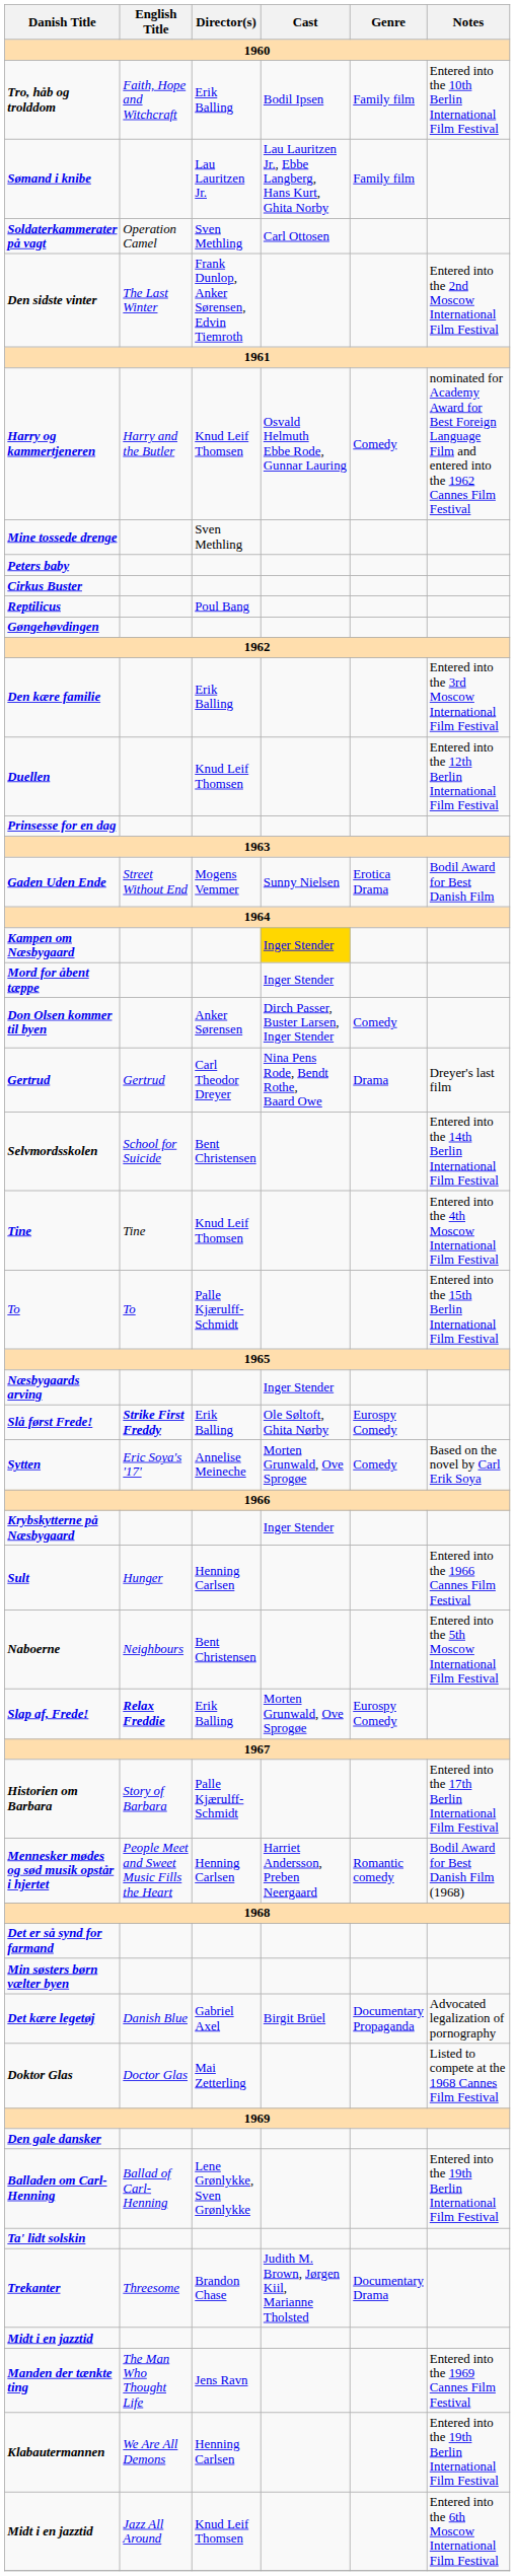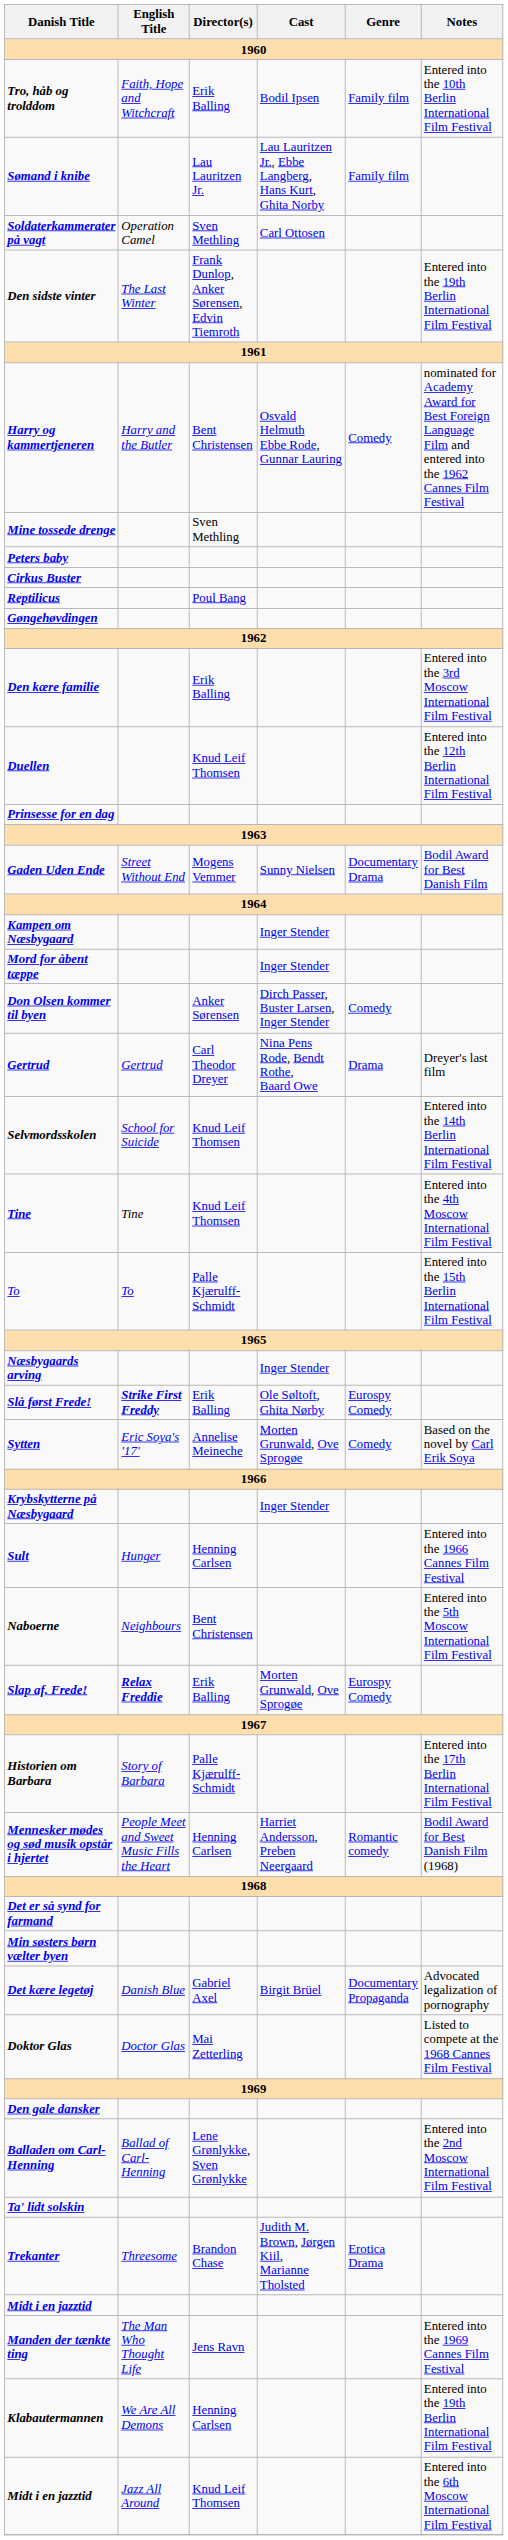 <table class="wikitable" width= "100%">
 <tr>
 <th width=16%>Danish Title</th>
 <th width=16%>English Title</th>
 <th width=14%>Director(s)</th>
 <th width=26%>Cast</th>
 <th width=6%>Genre</th>
 <th width=20%>Notes</th>
 </tr>
 <tr>
 <td colspan="7" style="text-align:center; background:#ffdead;"><strong>1960</strong></td>
 </tr>
 <tr>
 <td><strong><em>Tro, håb og trolddom</em></strong></td>
 <td><em><a href='#'>Faith, Hope and Witchcraft</a></em></td>
 <td><a href='#'>Erik Balling</a></td>
 <td><a href='#'>Bodil Ipsen</a></td>
 <td><a href='#'>Family film</a></td>
 <td>Entered into the <a href='#'>10th Berlin International Film Festival</a></td>
 </tr>
 <tr>
 <td><strong><em><a href='#'>Sømand i knibe</a></em></strong></td>
 <td></td>
 <td><a href='#'>Lau Lauritzen Jr.</a></td>
 <td><a href='#'>Lau Lauritzen Jr.</a>, <a href='#'>Ebbe Langberg</a>,<br><a href='#'>Hans Kurt</a>, <a href='#'>Ghita Norby</a></td>
 <td><a href='#'>Family film</a></td>
 <td></td>
 </tr>
 <tr>
 <td><strong><em><a href='#'>Soldaterkammerater på vagt</a></em></strong></td>
 <td><em>Operation Camel</em></td>
 <td><a href='#'>Sven Methling</a></td>
 <td><a href='#'>Carl Ottosen</a></td>
 <td></td>
 <td></td>
 </tr>
 <tr>
 <td><strong><em>Den sidste vinter</em></strong></td>
 <td><em><a href='#'>The Last Winter</a></em></td>
 <td><a href='#'>Frank Dunlop</a>, <a href='#'>Anker Sørensen</a>, <a href='#'>Edvin Tiemroth</a></td>
 <td></td>
 <td></td>
-<td>Entered into the <a href='#'>2nd Moscow International Film Festival</a></td>
+<td>Entered into the <a href='#'>19th Berlin International Film Festival</a></td>
 </tr>
 <tr>
 <td colspan="7" style="text-align:center; background:#ffdead;"><strong>1961</strong></td>
 </tr>
 <tr>
 <td><strong><em><a href='#'>Harry og kammertjeneren</a></em></strong></td>
 <td><em><a href='#'>Harry and the Butler</a></em></td>
-<td><a href='#'>Knud Leif Thomsen</a></td>
+<td><a href='#'>Bent Christensen</a></td>
 <td><a href='#'>Osvald Helmuth</a><br><a href='#'>Ebbe Rode</a>, <a href='#'>Gunnar Lauring</a></td>
 <td><a href='#'>Comedy</a></td>
 <td>nominated for <a href='#'>Academy Award for Best Foreign Language Film</a> and entered into the <a href='#'>1962 Cannes Film Festival</a></td>
 </tr>
 <tr>
 <td><strong><em><a href='#'>Mine tossede drenge</a></em></strong></td>
 <td></td>
 <td>Sven Methling</td>
 <td></td>
 <td></td>
 <td></td>
 </tr>
 <tr>
 <td><strong><em><a href='#'>Peters baby</a></em></strong></td>
 <td></td>
 <td></td>
 <td></td>
 <td></td>
 <td></td>
 </tr>
 <tr>
 <td><strong><em><a href='#'>Cirkus Buster</a></em></strong></td>
 <td></td>
 <td></td>
 <td></td>
 <td></td>
 <td></td>
 </tr>
 <tr>
 <td><strong><em><a href='#'>Reptilicus</a></em></strong></td>
 <td></td>
 <td><a href='#'>Poul Bang</a></td>
 <td></td>
 <td></td>
 <td></td>
 </tr>
 <tr>
 <td><strong><em><a href='#'>Gøngehøvdingen</a></em></strong></td>
 <td></td>
 <td></td>
 <td></td>
 <td></td>
 <td></td>
 </tr>
 <tr>
 <td colspan="7" style="text-align:center; background:#ffdead;"><strong>1962</strong></td>
 </tr>
 <tr>
 <td><strong><em><a href='#'>Den kære familie</a></em></strong></td>
 <td></td>
 <td><a href='#'>Erik Balling</a></td>
 <td></td>
 <td></td>
 <td>Entered into the <a href='#'>3rd Moscow International Film Festival</a></td>
 </tr>
 <tr>
 <td><strong><em><a href='#'>Duellen</a></em></strong></td>
 <td></td>
 <td><a href='#'>Knud Leif Thomsen</a></td>
 <td></td>
 <td></td>
 <td>Entered into the <a href='#'>12th Berlin International Film Festival</a></td>
 </tr>
 <tr>
 <td><strong><em><a href='#'>Prinsesse for en dag</a></em></strong></td>
 <td></td>
 <td></td>
 <td></td>
 <td></td>
 <td></td>
 </tr>
 <tr>
 <td colspan="7" style="text-align:center; background:#ffdead;"><strong>1963</strong></td>
 </tr>
 <tr>
 <td><strong><em><a href='#'>Gaden Uden Ende</a></em></strong></td>
 <td><em><a href='#'>Street Without End</a></em></td>
 <td><a href='#'>Mogens Vemmer</a></td>
 <td><a href='#'>Sunny Nielsen</a></td>
-<td><a href='#'>Erotica</a> <a href='#'>Drama</a></td>
+<td><a href='#'>Documentary</a> <a href='#'>Drama</a></td>
 <td><a href='#'>Bodil Award for Best Danish Film</a></td>
 </tr>
 <tr>
 <td colspan="7" style="text-align:center; background:#ffdead;"><strong>1964</strong></td>
 </tr>
 <tr>
 <td><strong><em><a href='#'>Kampen om Næsbygaard</a></em></strong></td>
 <td></td>
 <td></td>
-<td style="background: gold;"><a href='#'>Inger Stender</a></td>
+<td><a href='#'>Inger Stender</a></td>
 <td></td>
 <td></td>
 </tr>
 <tr>
 <td><strong><em><a href='#'>Mord for åbent tæppe</a></em></strong></td>
 <td></td>
 <td></td>
 <td><a href='#'>Inger Stender</a></td>
 <td></td>
 <td></td>
 </tr>
 <tr>
 <td><strong><em><a href='#'>Don Olsen kommer til byen</a></em></strong></td>
 <td></td>
 <td><a href='#'>Anker Sørensen</a></td>
 <td><a href='#'>Dirch Passer</a>, <a href='#'>Buster Larsen</a>,<br><a href='#'>Inger Stender</a></td>
 <td><a href='#'>Comedy</a></td>
 <td></td>
 </tr>
 <tr>
 <td><strong><em><a href='#'>Gertrud</a></em></strong></td>
 <td><em><a href='#'>Gertrud</a></em></td>
 <td><a href='#'>Carl Theodor Dreyer</a></td>
 <td><a href='#'>Nina Pens Rode</a>, <a href='#'>Bendt Rothe</a>, <br> <a href='#'>Baard Owe</a></td>
 <td><a href='#'>Drama</a></td>
 <td>Dreyer's last film</td>
 </tr>
 <tr>
 <td><strong><em>Selvmordsskolen</em></strong></td>
 <td><em><a href='#'>School for Suicide</a></em></td>
-<td><a href='#'>Bent Christensen</a></td>
+<td><a href='#'>Knud Leif Thomsen</a></td>
 <td></td>
 <td></td>
 <td>Entered into the <a href='#'>14th Berlin International Film Festival</a></td>
 </tr>
 <tr>
 <td><strong><em><a href='#'>Tine</a></em></strong></td>
 <td><em>Tine</em></td>
 <td><a href='#'>Knud Leif Thomsen</a></td>
 <td></td>
 <td></td>
 <td>Entered into the <a href='#'>4th Moscow International Film Festival</a></td>
 </tr>
 <tr>
 <td><em><a href='#'>To</a></em></td>
 <td><em><a href='#'>To</a></em></td>
 <td><a href='#'>Palle Kjærulff-Schmidt</a></td>
 <td></td>
 <td></td>
 <td>Entered into the <a href='#'>15th Berlin International Film Festival</a></td>
 </tr>
 <tr>
 <td colspan="7" style="text-align:center; background:#ffdead;"><strong>1965</strong></td>
 </tr>
 <tr>
 <td><strong><em><a href='#'>Næsbygaards arving</a></em></strong></td>
 <td></td>
 <td></td>
 <td><a href='#'>Inger Stender</a></td>
 <td></td>
 <td></td>
 </tr>
 <tr>
 <td><strong><em><a href='#'>Slå først Frede!</a></em></strong></td>
 <td><strong><em><a href='#'>Strike First Freddy</a></em></strong></td>
 <td><a href='#'>Erik Balling</a></td>
 <td><a href='#'>Ole Søltoft</a>, <a href='#'>Ghita Nørby</a></td>
 <td><a href='#'>Eurospy</a> <a href='#'>Comedy</a></td>
 <td></td>
 </tr>
 <tr>
 <td><strong><em><a href='#'>Sytten</a></em></strong></td>
 <td><em><a href='#'>Eric Soya's '17'</a></em></td>
 <td><a href='#'>Annelise Meineche</a></td>
 <td><a href='#'>Morten Grunwald</a>, <a href='#'>Ove Sprogøe</a></td>
 <td><a href='#'>Comedy</a></td>
 <td>Based on the novel by <a href='#'>Carl Erik Soya</a></td>
 </tr>
 <tr>
 <td colspan="7" style="text-align:center; background:#ffdead;"><strong>1966</strong></td>
 </tr>
 <tr>
 <td><strong><em><a href='#'>Krybskytterne på Næsbygaard</a></em></strong></td>
 <td></td>
 <td></td>
 <td><a href='#'>Inger Stender</a></td>
 <td></td>
 <td></td>
 </tr>
 <tr>
 <td><strong><em><a href='#'>Sult</a></em></strong></td>
 <td><em><a href='#'>Hunger</a></em></td>
 <td><a href='#'>Henning Carlsen</a></td>
 <td></td>
 <td></td>
 <td>Entered into the <a href='#'>1966 Cannes Film Festival</a></td>
 </tr>
 <tr>
 <td><strong><em>Naboerne</em></strong></td>
 <td><em><a href='#'>Neighbours</a></em></td>
 <td><a href='#'>Bent Christensen</a></td>
 <td></td>
 <td></td>
 <td>Entered into the <a href='#'>5th Moscow International Film Festival</a></td>
 </tr>
 <tr>
 <td><strong><em><a href='#'>Slap af, Frede!</a></em></strong></td>
 <td><strong><em><a href='#'>Relax Freddie</a></em></strong></td>
 <td><a href='#'>Erik Balling</a></td>
 <td><a href='#'>Morten Grunwald</a>, <a href='#'>Ove Sprogøe</a></td>
 <td><a href='#'>Eurospy</a> <a href='#'>Comedy</a></td>
 <td></td>
 </tr>
 <tr>
 <td colspan="7" style="text-align:center; background:#ffdead;"><strong>1967</strong></td>
 </tr>
 <tr>
 <td><strong><em>Historien om Barbara</em></strong></td>
 <td><em><a href='#'>Story of Barbara</a></em></td>
 <td><a href='#'>Palle Kjærulff-Schmidt</a></td>
 <td></td>
 <td></td>
 <td>Entered into the <a href='#'>17th Berlin International Film Festival</a></td>
 </tr>
 <tr>
 <td><strong><em><a href='#'>Mennesker mødes og sød musik opstår i hjertet</a></em></strong></td>
 <td><em><a href='#'>People Meet and Sweet Music Fills the Heart</a></em></td>
 <td><a href='#'>Henning Carlsen</a></td>
 <td><a href='#'>Harriet Andersson</a>, <a href='#'>Preben Neergaard</a></td>
 <td><a href='#'>Romantic comedy</a></td>
 <td><a href='#'>Bodil Award for Best Danish Film</a> (1968)</td>
 </tr>
 <tr>
 <td colspan="7" style="text-align:center; background:#ffdead;"><strong>1968</strong></td>
 </tr>
 <tr>
 <td><strong><em><a href='#'>Det er så synd for farmand</a></em></strong></td>
 <td></td>
 <td></td>
 <td></td>
 <td></td>
 <td></td>
 </tr>
 <tr>
 <td><strong><em><a href='#'>Min søsters børn vælter byen</a></em></strong></td>
 <td></td>
 <td></td>
 <td></td>
 <td></td>
 <td></td>
 </tr>
 <tr>
 <td><strong><em><a href='#'>Det kære legetøj</a></em></strong></td>
 <td><em><a href='#'>Danish Blue</a></em></td>
 <td><a href='#'>Gabriel Axel</a></td>
 <td><a href='#'>Birgit Brüel</a></td>
 <td><a href='#'>Documentary</a><br><a href='#'>Propaganda</a></td>
 <td>Advocated legalization of pornography</td>
 </tr>
 <tr>
 <td><strong><em>Doktor Glas</em></strong></td>
 <td><em><a href='#'>Doctor Glas</a></em></td>
 <td><a href='#'>Mai Zetterling</a></td>
 <td></td>
 <td></td>
 <td>Listed to compete at the <a href='#'>1968 Cannes Film Festival</a></td>
 </tr>
 <tr>
 <td colspan="7" style="text-align:center; background:#ffdead;"><strong>1969</strong></td>
 </tr>
 <tr>
 <td><strong><em><a href='#'>Den gale dansker</a></em></strong></td>
 <td></td>
 <td></td>
 <td></td>
 <td></td>
 <td></td>
 </tr>
 <tr>
 <td><strong><em><a href='#'>Balladen om Carl-Henning</a></em></strong></td>
 <td><em><a href='#'>Ballad of Carl-Henning</a></em></td>
 <td><a href='#'>Lene Grønlykke</a>, <a href='#'>Sven Grønlykke</a></td>
 <td></td>
 <td></td>
-<td>Entered into the <a href='#'>19th Berlin International Film Festival</a></td>
+<td>Entered into the <a href='#'>2nd Moscow International Film Festival</a></td>
 </tr>
 <tr>
 <td><strong><em><a href='#'>Ta' lidt solskin</a></em></strong></td>
 <td></td>
 <td></td>
 <td></td>
 <td></td>
 <td></td>
 </tr>
 <tr>
 <td><strong><em><a href='#'>Trekanter</a></em></strong></td>
 <td><em><a href='#'>Threesome</a></em></td>
 <td><a href='#'>Brandon Chase</a></td>
 <td><a href='#'>Judith M. Brown</a>, <a href='#'>Jørgen Kiil</a>, <br><a href='#'>Marianne Tholsted</a></td>
-<td><a href='#'>Documentary</a> <a href='#'>Drama</a></td>
+<td><a href='#'>Erotica</a> <a href='#'>Drama</a></td>
 <td></td>
 </tr>
 <tr>
 <td><strong><em><a href='#'>Midt i en jazztid</a></em></strong></td>
 <td></td>
 <td></td>
 <td></td>
 <td></td>
 <td></td>
 </tr>
 <tr>
 <td><strong><em><a href='#'>Manden der tænkte ting</a></em></strong></td>
 <td><em><a href='#'>The Man Who Thought Life</a></em></td>
 <td><a href='#'>Jens Ravn</a></td>
 <td></td>
 <td></td>
 <td>Entered into the <a href='#'>1969 Cannes Film Festival</a></td>
 </tr>
 <tr>
 <td><strong><em>Klabautermannen</em></strong></td>
 <td><em><a href='#'>We Are All Demons</a></em></td>
 <td><a href='#'>Henning Carlsen</a></td>
 <td></td>
 <td></td>
 <td>Entered into the <a href='#'>19th Berlin International Film Festival</a></td>
 </tr>
 <tr>
 <td><strong><em>Midt i en jazztid</em></strong></td>
 <td><em><a href='#'>Jazz All Around</a></em></td>
 <td><a href='#'>Knud Leif Thomsen</a></td>
 <td></td>
 <td></td>
 <td>Entered into the <a href='#'>6th Moscow International Film Festival</a></td>
 </tr>
 <tr>
 </tr>
 </table>
